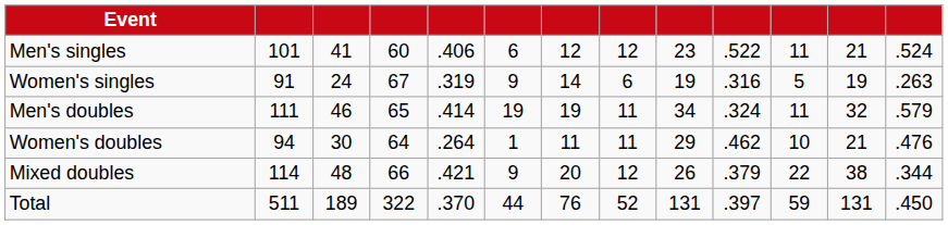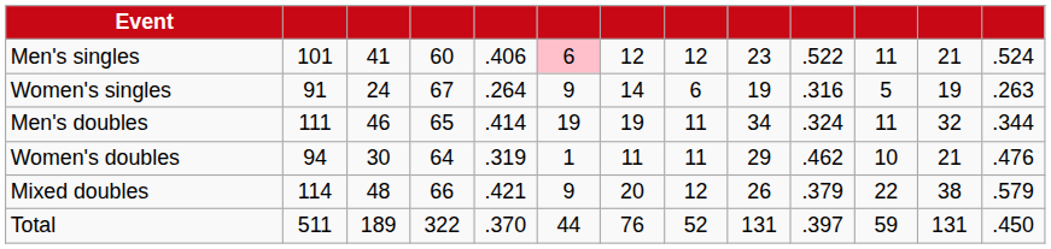 <table class="wikitable" style="text-align:center">
 <tr>
 <th style="background:#C80815; color:white" width="200px">Event</th>
 <th style="background:#C80815; color:white" width="40px"></th>
 <th style="background:#C80815; color:white" width="40px"></th>
 <th style="background:#C80815; color:white" width="40px"></th>
 <th style="background:#C80815; color:white" width="40px"></th>
 <th style="background:#C80815; color:white" width="40px"></th>
 <th style="background:#C80815; color:white" width="40px"></th>
 <th style="background:#C80815; color:white" width="40px"></th>
 <th style="background:#C80815; color:white" width="40px"></th>
 <th style="background:#C80815; color:white" width="40px"></th>
 <th style="background:#C80815; color:white" width="40px"></th>
 <th style="background:#C80815; color:white" width="40px"></th>
 <th style="background:#C80815; color:white" width="40px"></th>
 </tr>
 <tr>
 <td style="text-align:left">Men's singles</td>
 <td>101</td>
 <td>41</td>
 <td>60</td>
 <td>.406</td>
-<td>6</td>
+<td style="background: pink;">6</td>
 <td>12</td>
 <td>12</td>
 <td>23</td>
 <td>.522</td>
 <td>11</td>
 <td>21</td>
 <td>.524</td>
 </tr>
 <tr>
 <td style="text-align:left">Women's singles</td>
 <td>91</td>
 <td>24</td>
 <td>67</td>
-<td>.319</td>
+<td>.264</td>
 <td>9</td>
 <td>14</td>
 <td>6</td>
 <td>19</td>
 <td>.316</td>
 <td>5</td>
 <td>19</td>
 <td>.263</td>
 </tr>
 <tr>
 <td style="text-align:left">Men's doubles</td>
 <td>111</td>
 <td>46</td>
 <td>65</td>
 <td>.414</td>
 <td>19</td>
 <td>19</td>
 <td>11</td>
 <td>34</td>
 <td>.324</td>
 <td>11</td>
 <td>32</td>
-<td>.579</td>
+<td>.344</td>
 </tr>
 <tr>
 <td style="text-align:left">Women's doubles</td>
 <td>94</td>
 <td>30</td>
 <td>64</td>
-<td>.264</td>
+<td>.319</td>
 <td>1</td>
 <td>11</td>
 <td>11</td>
 <td>29</td>
 <td>.462</td>
 <td>10</td>
 <td>21</td>
 <td>.476</td>
 </tr>
 <tr>
 <td style="text-align:left">Mixed doubles</td>
 <td>114</td>
 <td>48</td>
 <td>66</td>
 <td>.421</td>
 <td>9</td>
 <td>20</td>
 <td>12</td>
 <td>26</td>
 <td>.379</td>
 <td>22</td>
 <td>38</td>
-<td>.344</td>
+<td>.579</td>
 </tr>
 <tr>
 <td style="text-align:left">Total</td>
 <td>511</td>
 <td>189</td>
 <td>322</td>
 <td>.370</td>
 <td>44</td>
 <td>76</td>
 <td>52</td>
 <td>131</td>
 <td>.397</td>
 <td>59</td>
 <td>131</td>
 <td>.450</td>
 </tr>
 </table>
